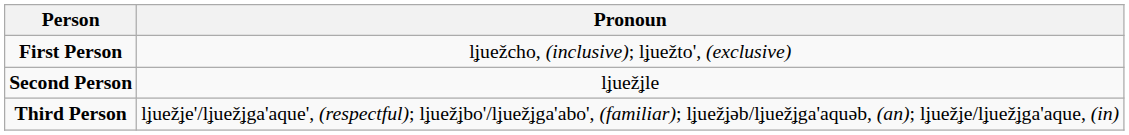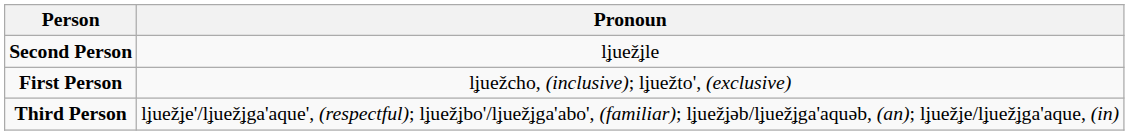 <table class="wikitable">
 <tr>
 <th>Person</th>
 <th>Pronoun</th>
 </tr>
 <tr>
+<td align="center"><strong>Second Person</strong></td>
+<td align="center">lʝuežʝle</td>
+</tr>
+<tr>
 <td align="center"><strong>First Person</strong></td>
 <td align="center">lʝuežcho, <em>(inclusive)</em>; lʝuežto', <em>(exclusive)</em></td>
-</tr>
-<tr>
-<td align="center"><strong>Second Person</strong></td>
-<td align="center">lʝuežʝle</td>
 </tr>
 <tr>
 <td align="center"><strong>Third Person</strong></td>
 <td align="center">lʝuežʝe'/lʝuežʝga'aque', <em>(respectful)</em>; lʝuežʝbo'/lʝuežʝga'abo', <em>(familiar)</em>; lʝuežʝəb/lʝuežʝga'aquəb, <em>(an)</em>; lʝuežʝe/lʝuežʝga'aque, <em>(in)</em></td>
 </tr>
 </table>
